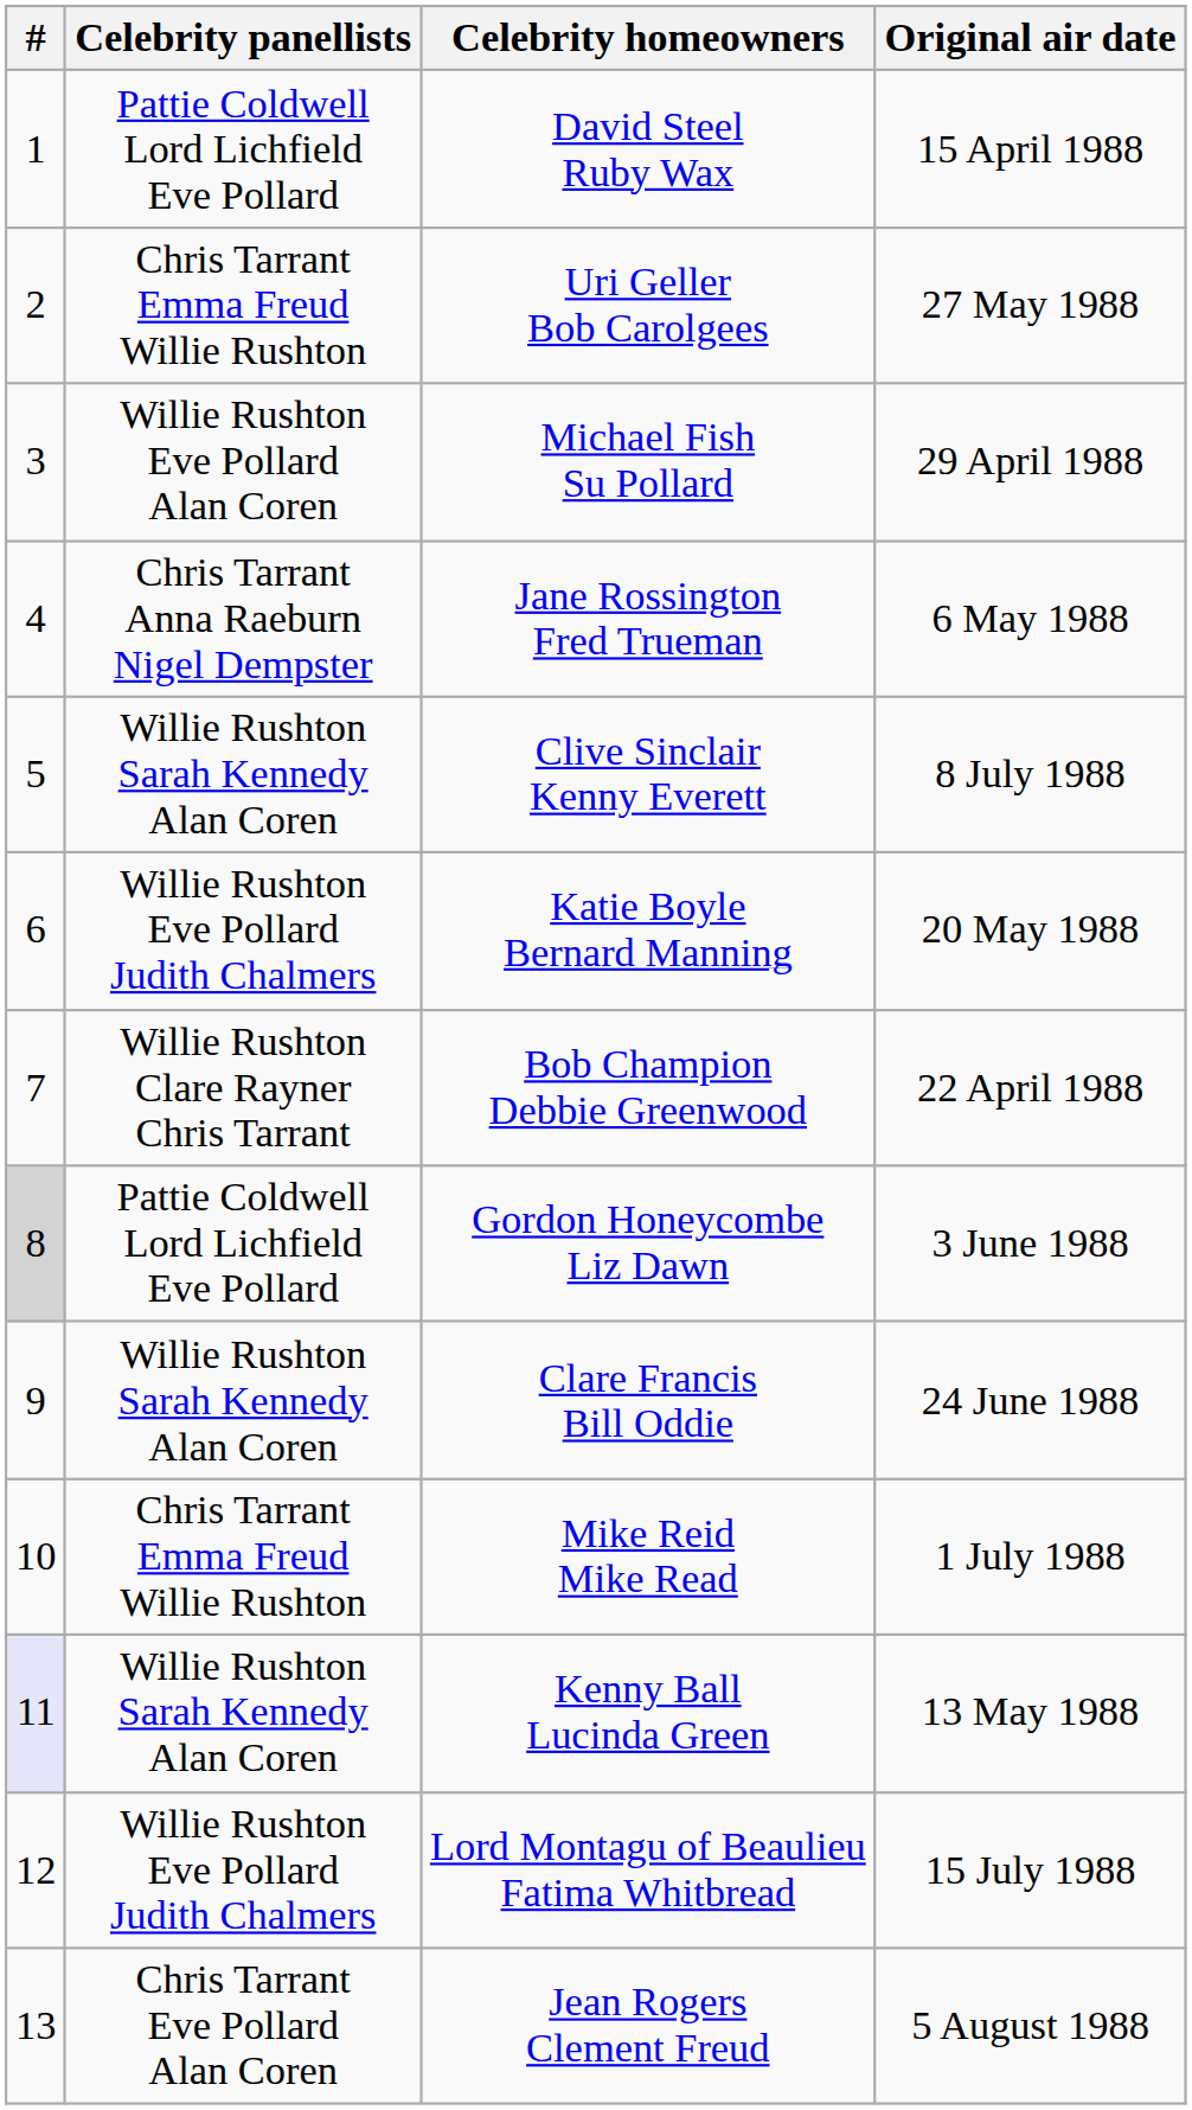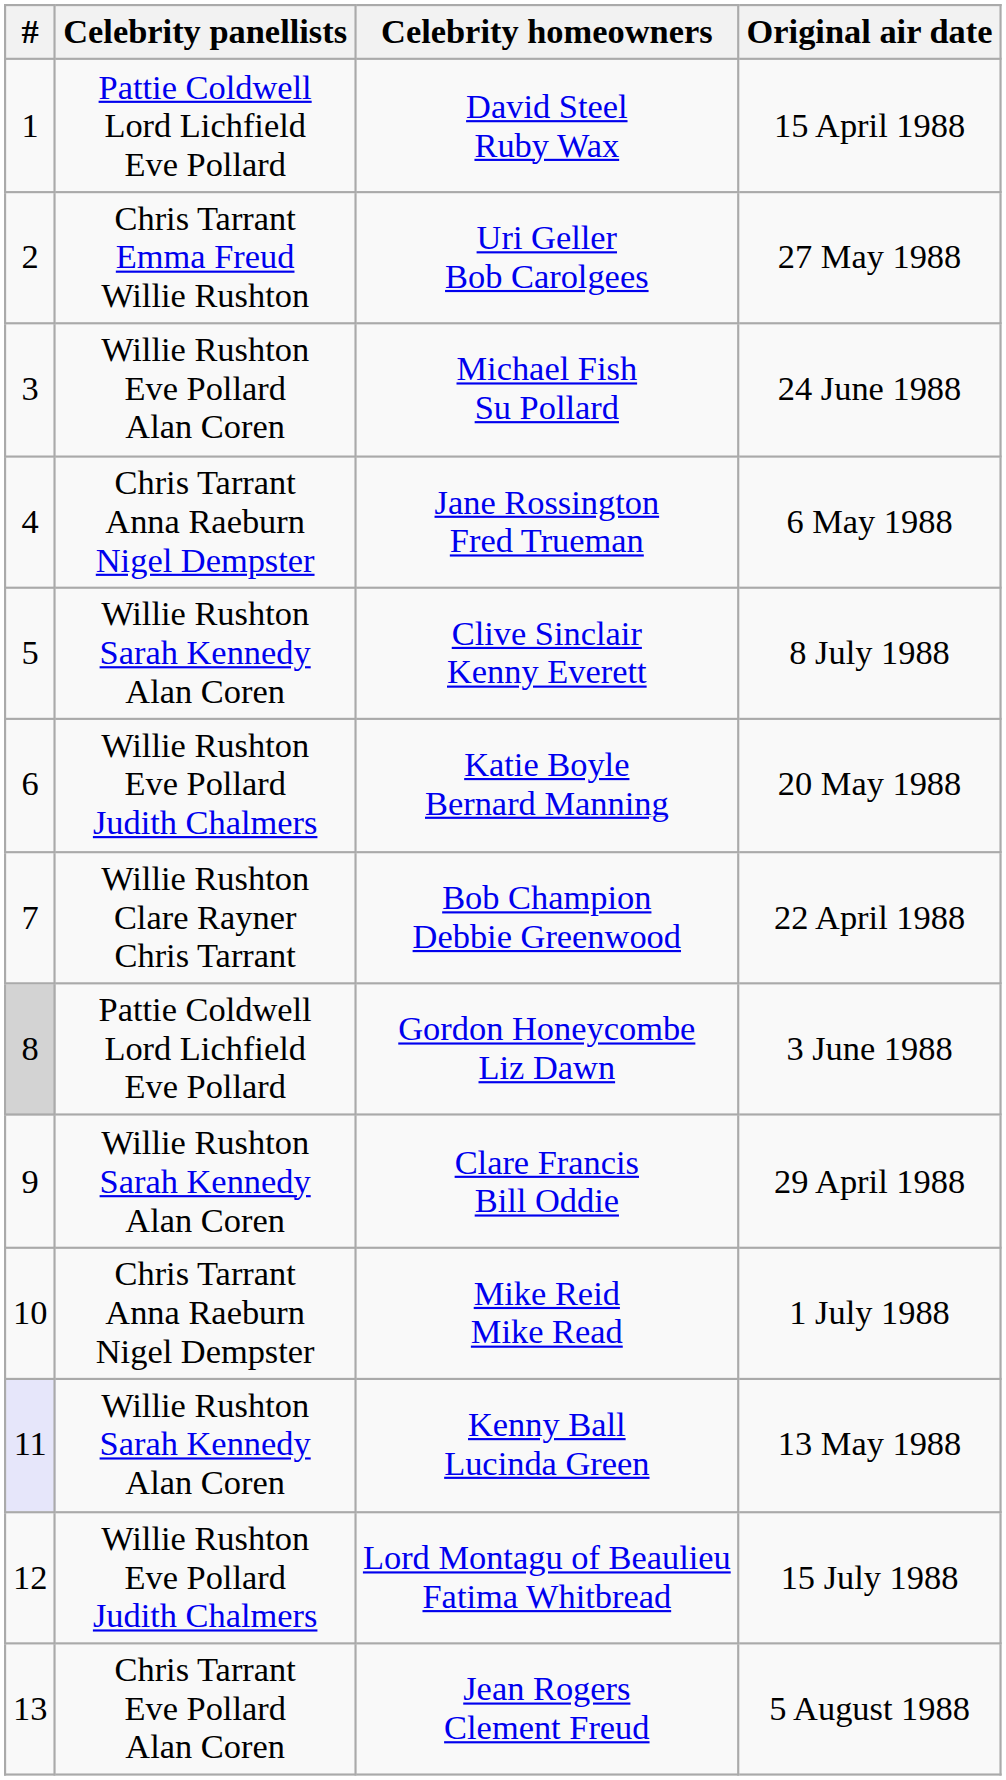 <table class="wikitable" style="text-align:center">
 <tr>
 <th>#</th>
 <th>Celebrity panellists</th>
 <th>Celebrity homeowners</th>
 <th>Original air date</th>
 </tr>
 <tr>
 <td>1</td>
 <td><a href='#'>Pattie Coldwell</a><br>Lord Lichfield<br>Eve Pollard</td>
 <td><a href='#'>David Steel</a><br><a href='#'>Ruby Wax</a></td>
 <td>15 April 1988</td>
 </tr>
 <tr>
 <td>2</td>
 <td>Chris Tarrant<br><a href='#'>Emma Freud</a><br>Willie Rushton</td>
 <td><a href='#'>Uri Geller</a><br><a href='#'>Bob Carolgees</a></td>
 <td>27 May 1988</td>
 </tr>
 <tr>
 <td>3</td>
 <td>Willie Rushton<br>Eve Pollard<br>Alan Coren</td>
 <td><a href='#'>Michael Fish</a><br><a href='#'>Su Pollard</a></td>
-<td>29 April 1988</td>
+<td>24 June 1988</td>
 </tr>
 <tr>
 <td>4</td>
 <td>Chris Tarrant<br>Anna Raeburn<br><a href='#'>Nigel Dempster</a></td>
 <td><a href='#'>Jane Rossington</a><br><a href='#'>Fred Trueman</a></td>
 <td>6 May 1988</td>
 </tr>
 <tr>
 <td>5</td>
 <td>Willie Rushton<br><a href='#'>Sarah Kennedy</a><br>Alan Coren</td>
 <td><a href='#'>Clive Sinclair</a><br><a href='#'>Kenny Everett</a></td>
 <td>8 July 1988</td>
 </tr>
 <tr>
 <td>6</td>
 <td>Willie Rushton<br>Eve Pollard<br><a href='#'>Judith Chalmers</a></td>
 <td><a href='#'>Katie Boyle</a><br><a href='#'>Bernard Manning</a></td>
 <td>20 May 1988</td>
 </tr>
 <tr>
 <td>7</td>
 <td>Willie Rushton<br>Clare Rayner<br>Chris Tarrant</td>
 <td><a href='#'>Bob Champion</a><br><a href='#'>Debbie Greenwood</a></td>
 <td>22 April 1988</td>
 </tr>
 <tr>
 <td style="background: lightgrey;">8</td>
 <td>Pattie Coldwell<br>Lord Lichfield<br>Eve Pollard</td>
 <td><a href='#'>Gordon Honeycombe</a><br><a href='#'>Liz Dawn</a></td>
 <td>3 June 1988</td>
 </tr>
 <tr>
 <td>9</td>
 <td>Willie Rushton<br><a href='#'>Sarah Kennedy</a><br>Alan Coren</td>
 <td><a href='#'>Clare Francis</a><br><a href='#'>Bill Oddie</a></td>
-<td>24 June 1988</td>
+<td>29 April 1988</td>
 </tr>
 <tr>
 <td>10</td>
-<td>Chris Tarrant<br><a href='#'>Emma Freud</a><br>Willie Rushton</td>
+<td>Chris Tarrant<br>Anna Raeburn<br>Nigel Dempster</td>
 <td><a href='#'>Mike Reid</a><br><a href='#'>Mike Read</a></td>
 <td>1 July 1988</td>
 </tr>
 <tr>
 <td style="background: lavender;">11</td>
 <td>Willie Rushton<br><a href='#'>Sarah Kennedy</a><br>Alan Coren</td>
 <td><a href='#'>Kenny Ball</a><br><a href='#'>Lucinda Green</a></td>
 <td>13 May 1988</td>
 </tr>
 <tr>
 <td>12</td>
 <td>Willie Rushton<br>Eve Pollard<br><a href='#'>Judith Chalmers</a></td>
 <td><a href='#'>Lord Montagu of Beaulieu</a><br><a href='#'>Fatima Whitbread</a></td>
 <td>15 July 1988</td>
 </tr>
 <tr>
 <td>13</td>
 <td>Chris Tarrant <br>Eve Pollard <br>Alan Coren</td>
 <td><a href='#'>Jean Rogers</a><br><a href='#'>Clement Freud</a></td>
 <td>5 August 1988</td>
 </tr>
 </table>
